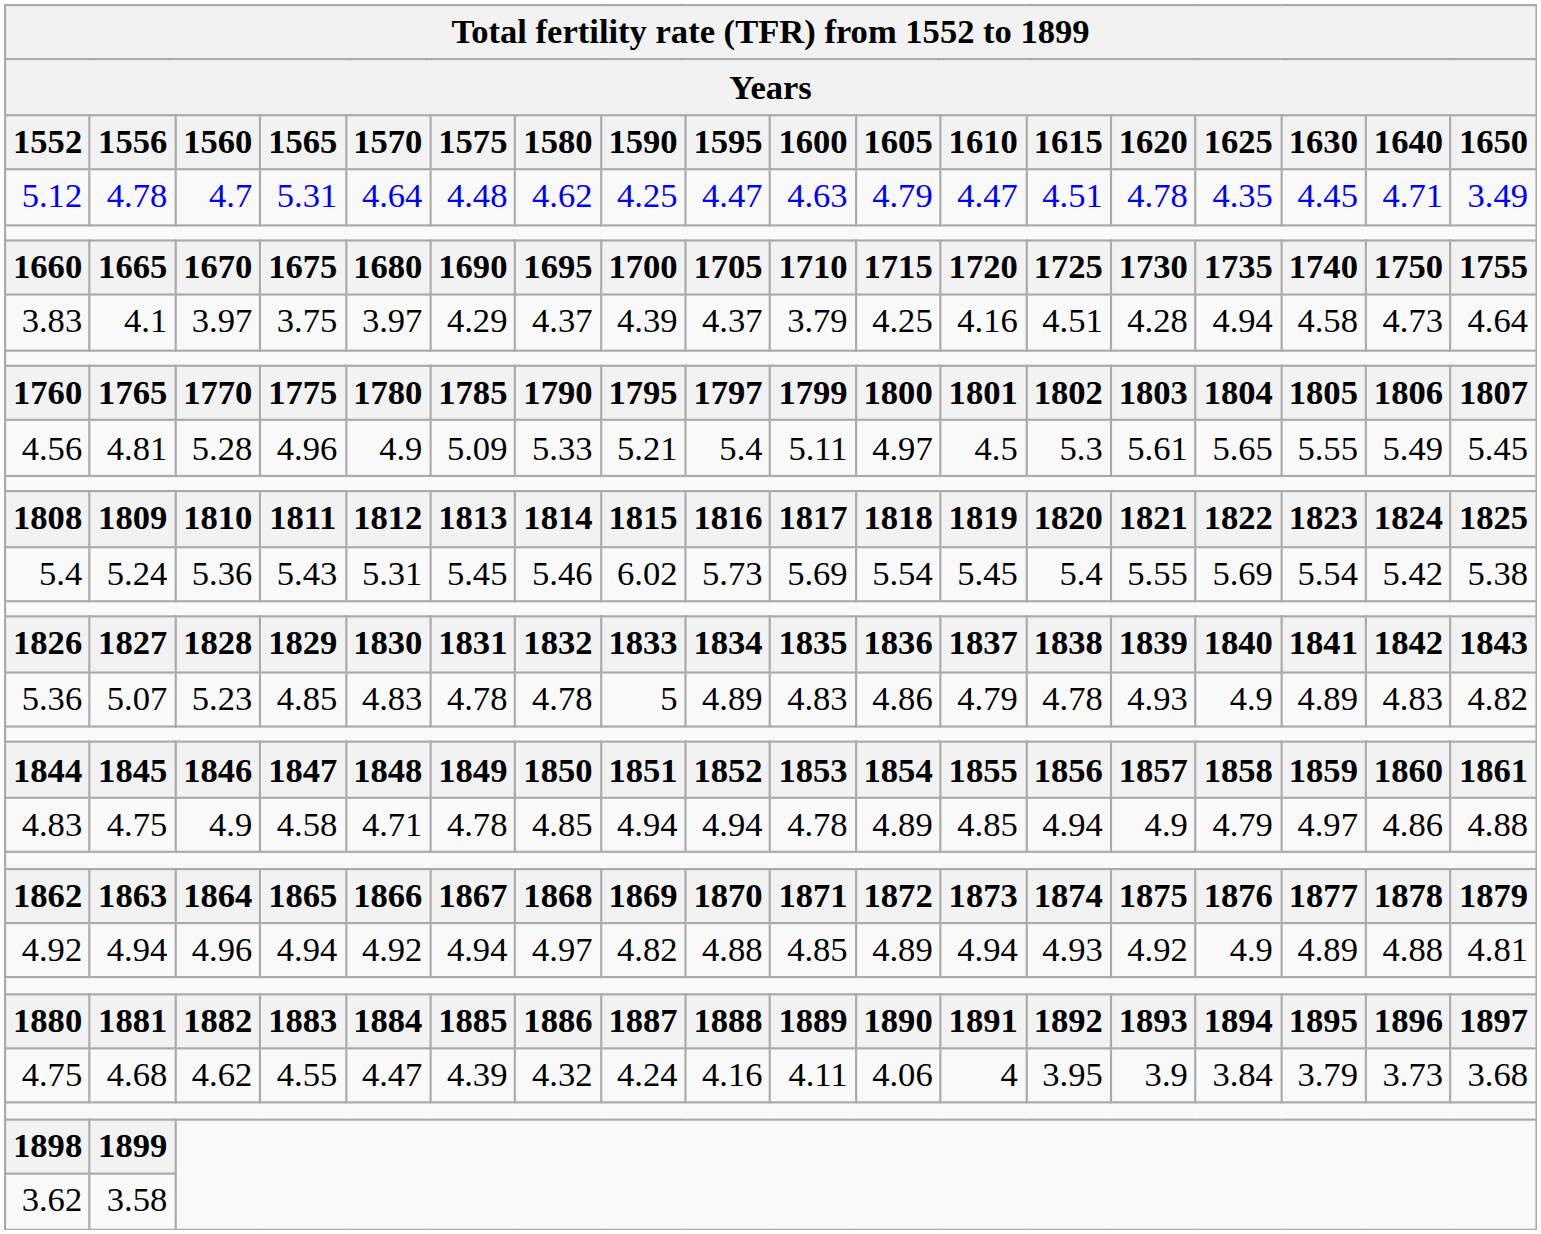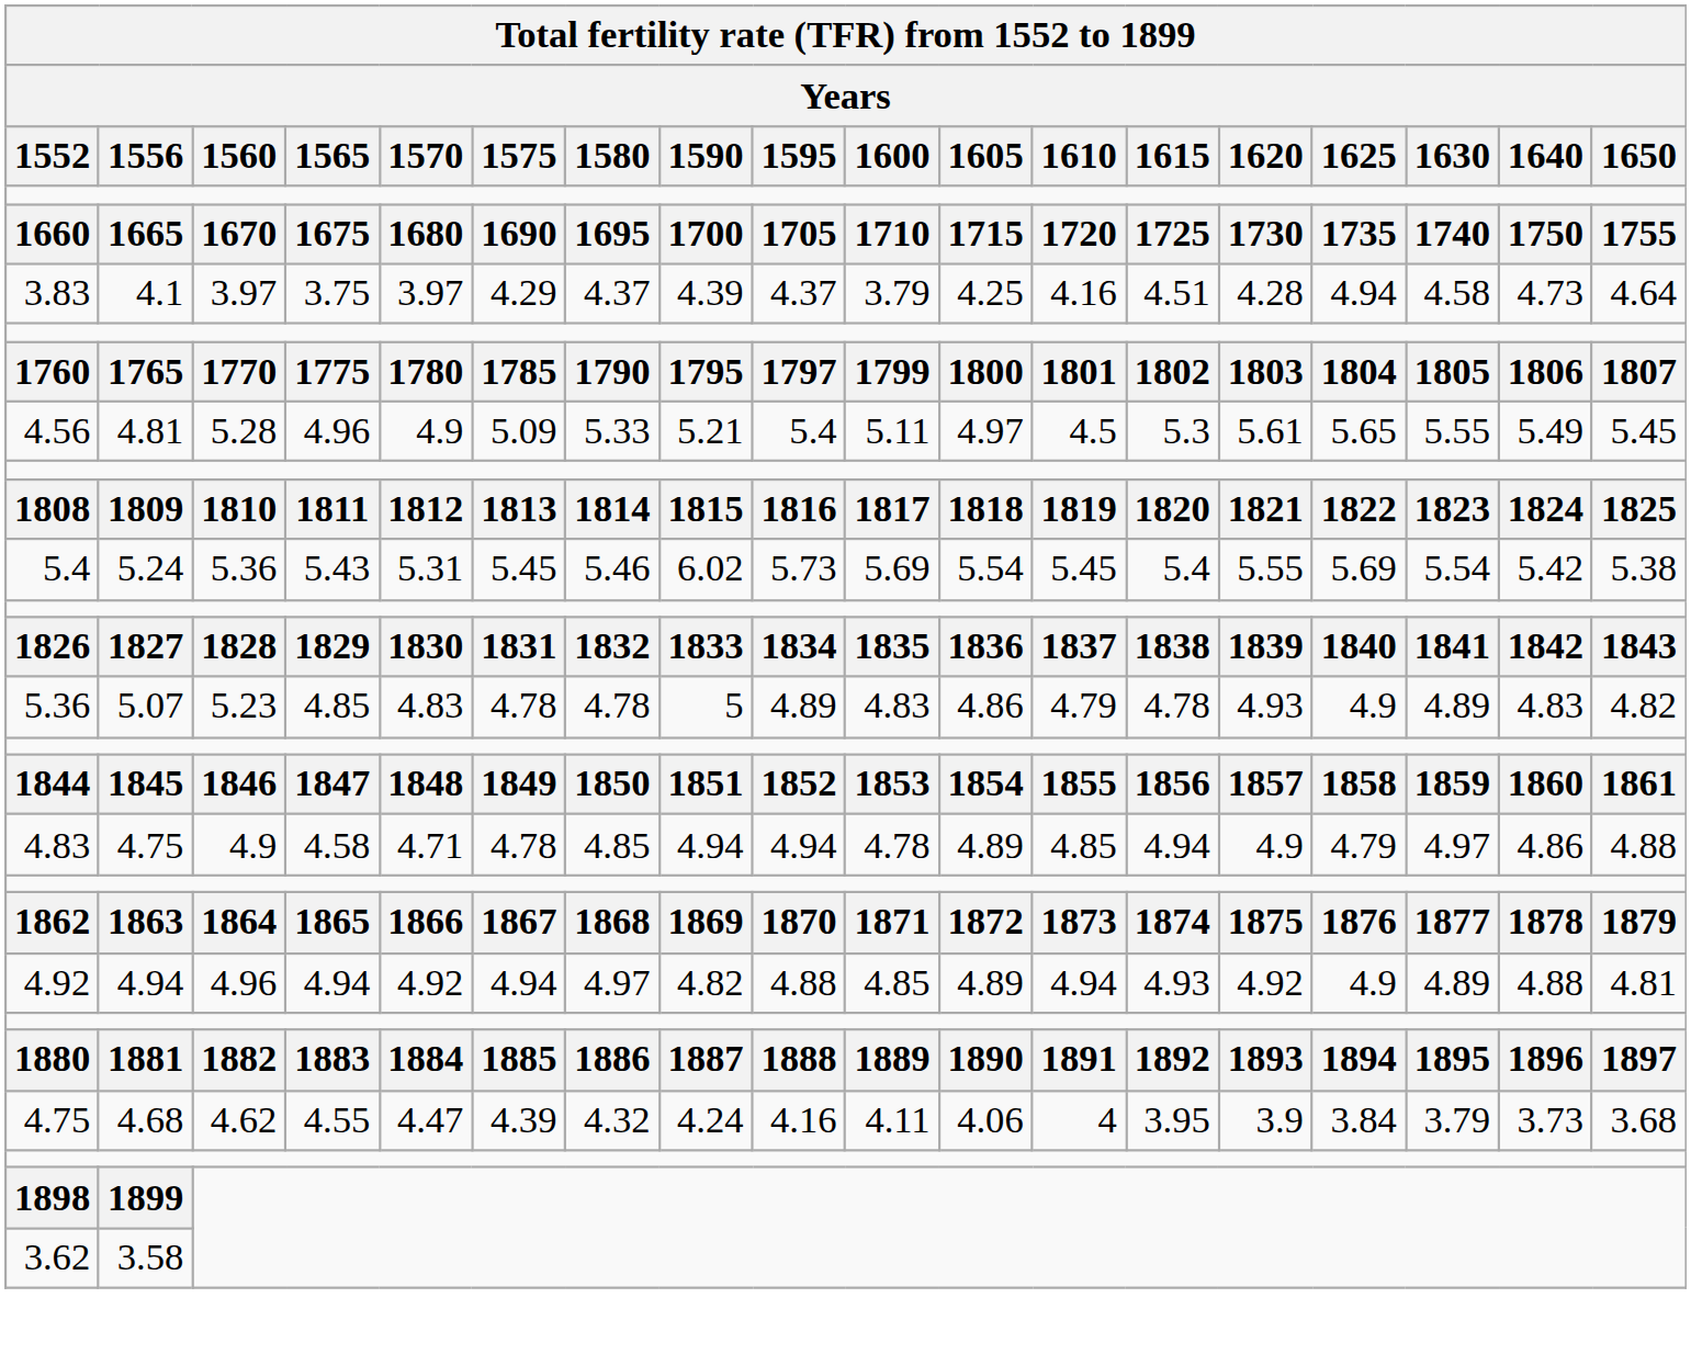 <table class="wikitable mw-collapsible mw-collapsed" style="text-align:right">
 <tr>
 <th colspan="18">Total fertility rate (TFR) from 1552 to 1899</th>
 </tr>
 <tr>
 <th colspan="18">Years</th>
 </tr>
 <tr>
 <th>1552</th>
 <th>1556</th>
 <th>1560</th>
 <th>1565</th>
 <th>1570</th>
 <th>1575</th>
 <th>1580</th>
 <th>1590</th>
 <th>1595</th>
 <th>1600</th>
 <th>1605</th>
 <th>1610</th>
 <th>1615</th>
 <th>1620</th>
 <th>1625</th>
 <th>1630</th>
 <th>1640</th>
 <th>1650</th>
-</tr>
-<tr>
-<td style="text-align:right; color:blue;">5.12</td>
-<td style="text-align:right; color:blue;">4.78</td>
-<td style="text-align:right; color:blue;">4.7</td>
-<td style="text-align:right; color:blue;">5.31</td>
-<td style="text-align:right; color:blue;">4.64</td>
-<td style="text-align:right; color:blue;">4.48</td>
-<td style="text-align:right; color:blue;">4.62</td>
-<td style="text-align:right; color:blue;">4.25</td>
-<td style="text-align:right; color:blue;">4.47</td>
-<td style="text-align:right; color:blue;">4.63</td>
-<td style="text-align:right; color:blue;">4.79</td>
-<td style="text-align:right; color:blue;">4.47</td>
-<td style="text-align:right; color:blue;">4.51</td>
-<td style="text-align:right; color:blue;">4.78</td>
-<td style="text-align:right; color:blue;">4.35</td>
-<td style="text-align:right; color:blue;">4.45</td>
-<td style="text-align:right; color:blue;">4.71</td>
-<td style="text-align:right; color:blue;">3.49</td>
 </tr>
 <tr>
 <td colspan="18"></td>
 </tr>
 <tr>
 <th>1660</th>
 <th>1665</th>
 <th>1670</th>
 <th>1675</th>
 <th>1680</th>
 <th>1690</th>
 <th>1695</th>
 <th>1700</th>
 <th>1705</th>
 <th>1710</th>
 <th>1715</th>
 <th>1720</th>
 <th>1725</th>
 <th>1730</th>
 <th>1735</th>
 <th>1740</th>
 <th>1750</th>
 <th>1755</th>
 </tr>
 <tr>
 <td>3.83</td>
 <td>4.1</td>
 <td>3.97</td>
 <td>3.75</td>
 <td>3.97</td>
 <td>4.29</td>
 <td>4.37</td>
 <td>4.39</td>
 <td>4.37</td>
 <td>3.79</td>
 <td>4.25</td>
 <td>4.16</td>
 <td>4.51</td>
 <td>4.28</td>
 <td>4.94</td>
 <td>4.58</td>
 <td>4.73</td>
 <td>4.64</td>
 </tr>
 <tr>
 <td colspan="18"></td>
 </tr>
 <tr>
 <th>1760</th>
 <th>1765</th>
 <th>1770</th>
 <th>1775</th>
 <th>1780</th>
 <th>1785</th>
 <th>1790</th>
 <th>1795</th>
 <th>1797</th>
 <th>1799</th>
 <th>1800</th>
 <th>1801</th>
 <th>1802</th>
 <th>1803</th>
 <th>1804</th>
 <th>1805</th>
 <th>1806</th>
 <th>1807</th>
 </tr>
 <tr>
 <td>4.56</td>
 <td>4.81</td>
 <td>5.28</td>
 <td>4.96</td>
 <td>4.9</td>
 <td>5.09</td>
 <td>5.33</td>
 <td>5.21</td>
 <td>5.4</td>
 <td>5.11</td>
 <td>4.97</td>
 <td>4.5</td>
 <td>5.3</td>
 <td>5.61</td>
 <td>5.65</td>
 <td>5.55</td>
 <td>5.49</td>
 <td>5.45</td>
 </tr>
 <tr>
 <td colspan="18"></td>
 </tr>
 <tr>
 <th>1808</th>
 <th>1809</th>
 <th>1810</th>
 <th>1811</th>
 <th>1812</th>
 <th>1813</th>
 <th>1814</th>
 <th>1815</th>
 <th>1816</th>
 <th>1817</th>
 <th>1818</th>
 <th>1819</th>
 <th>1820</th>
 <th>1821</th>
 <th>1822</th>
 <th>1823</th>
 <th>1824</th>
 <th>1825</th>
 </tr>
 <tr>
 <td>5.4</td>
 <td>5.24</td>
 <td>5.36</td>
 <td>5.43</td>
 <td>5.31</td>
 <td>5.45</td>
 <td>5.46</td>
 <td>6.02</td>
 <td>5.73</td>
 <td>5.69</td>
 <td>5.54</td>
 <td>5.45</td>
 <td>5.4</td>
 <td>5.55</td>
 <td>5.69</td>
 <td>5.54</td>
 <td>5.42</td>
 <td>5.38</td>
 </tr>
 <tr>
 <td colspan="18"></td>
 </tr>
 <tr>
 <th>1826</th>
 <th>1827</th>
 <th>1828</th>
 <th>1829</th>
 <th>1830</th>
 <th>1831</th>
 <th>1832</th>
 <th>1833</th>
 <th>1834</th>
 <th>1835</th>
 <th>1836</th>
 <th>1837</th>
 <th>1838</th>
 <th>1839</th>
 <th>1840</th>
 <th>1841</th>
 <th>1842</th>
 <th>1843</th>
 </tr>
 <tr>
 <td>5.36</td>
 <td>5.07</td>
 <td>5.23</td>
 <td>4.85</td>
 <td>4.83</td>
 <td>4.78</td>
 <td>4.78</td>
 <td>5</td>
 <td>4.89</td>
 <td>4.83</td>
 <td>4.86</td>
 <td>4.79</td>
 <td>4.78</td>
 <td>4.93</td>
 <td>4.9</td>
 <td>4.89</td>
 <td>4.83</td>
 <td>4.82</td>
 </tr>
 <tr>
 <td colspan="18"></td>
 </tr>
 <tr>
 <th>1844</th>
 <th>1845</th>
 <th>1846</th>
 <th>1847</th>
 <th>1848</th>
 <th>1849</th>
 <th>1850</th>
 <th>1851</th>
 <th>1852</th>
 <th>1853</th>
 <th>1854</th>
 <th>1855</th>
 <th>1856</th>
 <th>1857</th>
 <th>1858</th>
 <th>1859</th>
 <th>1860</th>
 <th>1861</th>
 </tr>
 <tr>
 <td>4.83</td>
 <td>4.75</td>
 <td>4.9</td>
 <td>4.58</td>
 <td>4.71</td>
 <td>4.78</td>
 <td>4.85</td>
 <td>4.94</td>
 <td>4.94</td>
 <td>4.78</td>
 <td>4.89</td>
 <td>4.85</td>
 <td>4.94</td>
 <td>4.9</td>
 <td>4.79</td>
 <td>4.97</td>
 <td>4.86</td>
 <td>4.88</td>
 </tr>
 <tr>
 <td colspan="18"></td>
 </tr>
 <tr>
 <th>1862</th>
 <th>1863</th>
 <th>1864</th>
 <th>1865</th>
 <th>1866</th>
 <th>1867</th>
 <th>1868</th>
 <th>1869</th>
 <th>1870</th>
 <th>1871</th>
 <th>1872</th>
 <th>1873</th>
 <th>1874</th>
 <th>1875</th>
 <th>1876</th>
 <th>1877</th>
 <th>1878</th>
 <th>1879</th>
 </tr>
 <tr>
 <td>4.92</td>
 <td>4.94</td>
 <td>4.96</td>
 <td>4.94</td>
 <td>4.92</td>
 <td>4.94</td>
 <td>4.97</td>
 <td>4.82</td>
 <td>4.88</td>
 <td>4.85</td>
 <td>4.89</td>
 <td>4.94</td>
 <td>4.93</td>
 <td>4.92</td>
 <td>4.9</td>
 <td>4.89</td>
 <td>4.88</td>
 <td>4.81</td>
 </tr>
 <tr>
 <td colspan="18"></td>
 </tr>
 <tr>
 <th>1880</th>
 <th>1881</th>
 <th>1882</th>
 <th>1883</th>
 <th>1884</th>
 <th>1885</th>
 <th>1886</th>
 <th>1887</th>
 <th>1888</th>
 <th>1889</th>
 <th>1890</th>
 <th>1891</th>
 <th>1892</th>
 <th>1893</th>
 <th>1894</th>
 <th>1895</th>
 <th>1896</th>
 <th>1897</th>
 </tr>
 <tr>
 <td>4.75</td>
 <td>4.68</td>
 <td>4.62</td>
 <td>4.55</td>
 <td>4.47</td>
 <td>4.39</td>
 <td>4.32</td>
 <td>4.24</td>
 <td>4.16</td>
 <td>4.11</td>
 <td>4.06</td>
 <td>4</td>
 <td>3.95</td>
 <td>3.9</td>
 <td>3.84</td>
 <td>3.79</td>
 <td>3.73</td>
 <td>3.68</td>
 </tr>
 <tr>
 <td colspan="18"></td>
 </tr>
 <tr>
 <th>1898</th>
 <th>1899</th>
 <td colspan="16" rowspan="2"></td>
 </tr>
 <tr>
 <td>3.62</td>
 <td>3.58</td>
 </tr>
 </table>
